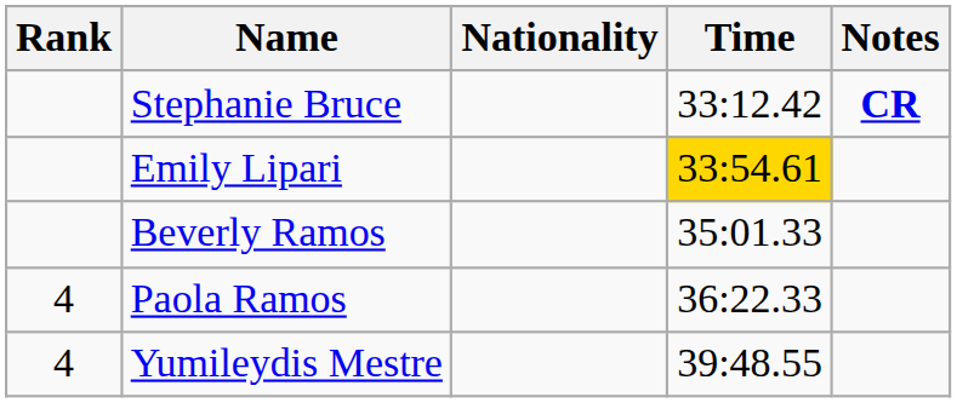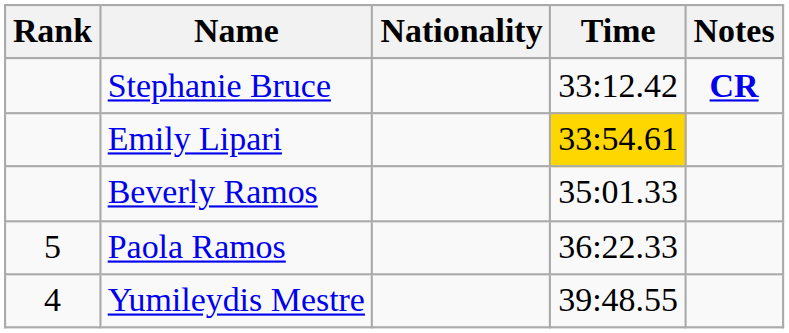 <table class="wikitable sortable" style="text-align:center">
 <tr>
 <th>Rank</th>
 <th>Name</th>
 <th>Nationality</th>
 <th>Time</th>
 <th>Notes</th>
 </tr>
 <tr>
 <td></td>
 <td align=left><a href='#'>Stephanie Bruce</a></td>
 <td align=left></td>
 <td>33:12.42</td>
 <td><strong><a href='#'>CR</a></strong></td>
 </tr>
 <tr>
 <td></td>
 <td align=left><a href='#'>Emily Lipari</a></td>
 <td align=left></td>
 <td style="background: gold;">33:54.61</td>
 <td></td>
 </tr>
 <tr>
 <td></td>
 <td align=left><a href='#'>Beverly Ramos</a></td>
 <td align=left></td>
 <td>35:01.33</td>
 <td></td>
 </tr>
 <tr>
-<td>4</td>
+<td>5</td>
 <td align=left><a href='#'>Paola Ramos</a></td>
 <td align=left></td>
 <td>36:22.33</td>
 <td></td>
 </tr>
 <tr>
 <td>4</td>
 <td align=left><a href='#'>Yumileydis Mestre</a></td>
 <td align=left></td>
 <td>39:48.55</td>
 <td></td>
 </tr>
 </table>
